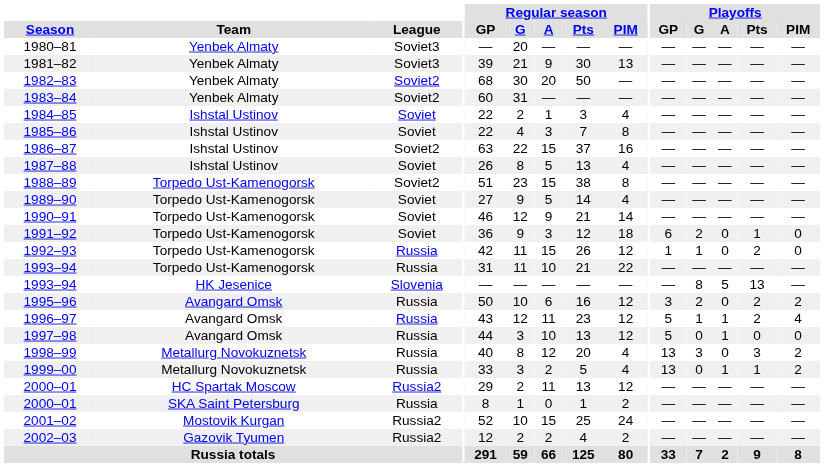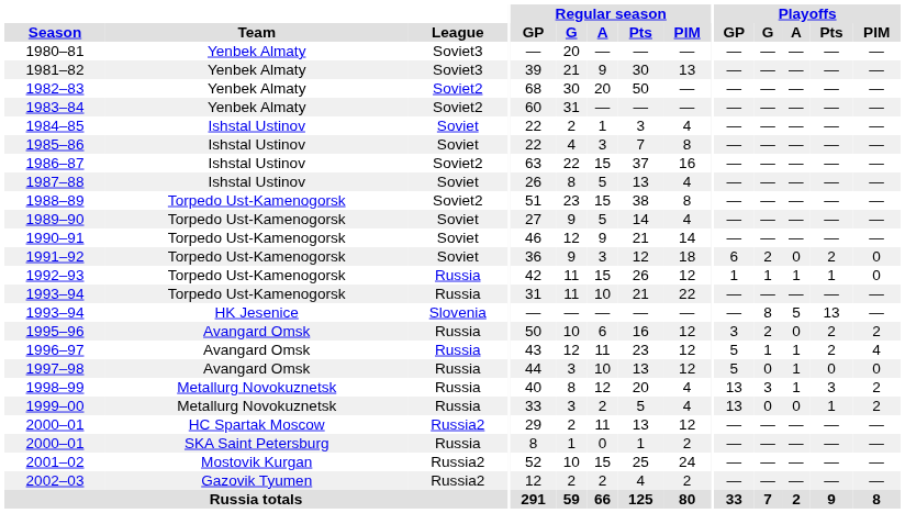 <table border="0" cellpadding="1" cellspacing="0" style="text-align:center; width:60em">
 <tr bgcolor="#e0e0e0">
 <th colspan="3" bgcolor="#ffffff"></th>
 <th rowspan="99" bgcolor="#ffffff"></th>
 <th colspan="5"><a href='#'>Regular season</a></th>
 <th rowspan="99" bgcolor="#ffffff"></th>
 <th colspan="5"><a href='#'>Playoffs</a></th>
 </tr>
 <tr bgcolor="#e0e0e0">
 <th><a href='#'>Season</a></th>
 <th>Team</th>
 <th>League</th>
 <th>GP</th>
 <th><a href='#'>G</a></th>
 <th><a href='#'>A</a></th>
 <th><a href='#'>Pts</a></th>
 <th><a href='#'>PIM</a></th>
 <th>GP</th>
 <th>G</th>
 <th>A</th>
 <th>Pts</th>
 <th>PIM</th>
 </tr>
 <tr>
 <td>1980–81</td>
 <td><a href='#'>Yenbek Almaty</a></td>
 <td>Soviet3</td>
 <td>—</td>
 <td>20</td>
 <td>—</td>
 <td>—</td>
 <td>—</td>
 <td>—</td>
 <td>—</td>
 <td>—</td>
 <td>—</td>
 <td>—</td>
 </tr>
 <tr bgcolor="#f0f0f0">
 <td>1981–82</td>
 <td>Yenbek Almaty</td>
 <td>Soviet3</td>
 <td>39</td>
 <td>21</td>
 <td>9</td>
 <td>30</td>
 <td>13</td>
 <td>—</td>
 <td>—</td>
 <td>—</td>
 <td>—</td>
 <td>—</td>
 </tr>
 <tr>
 <td><a href='#'>1982–83</a></td>
 <td>Yenbek Almaty</td>
 <td><a href='#'>Soviet2</a></td>
 <td>68</td>
 <td>30</td>
 <td>20</td>
 <td>50</td>
 <td>—</td>
 <td>—</td>
 <td>—</td>
 <td>—</td>
 <td>—</td>
 <td>—</td>
 </tr>
 <tr bgcolor="#f0f0f0">
 <td><a href='#'>1983–84</a></td>
 <td>Yenbek Almaty</td>
 <td>Soviet2</td>
 <td>60</td>
 <td>31</td>
 <td>—</td>
 <td>—</td>
 <td>—</td>
 <td>—</td>
 <td>—</td>
 <td>—</td>
 <td>—</td>
 <td>—</td>
 </tr>
 <tr>
 <td><a href='#'>1984–85</a></td>
 <td><a href='#'>Ishstal Ustinov</a></td>
 <td><a href='#'>Soviet</a></td>
 <td>22</td>
 <td>2</td>
 <td>1</td>
 <td>3</td>
 <td>4</td>
 <td>—</td>
 <td>—</td>
 <td>—</td>
 <td>—</td>
 <td>—</td>
 </tr>
 <tr bgcolor="#f0f0f0">
 <td><a href='#'>1985–86</a></td>
 <td>Ishstal Ustinov</td>
 <td>Soviet</td>
 <td>22</td>
 <td>4</td>
 <td>3</td>
 <td>7</td>
 <td>8</td>
 <td>—</td>
 <td>—</td>
 <td>—</td>
 <td>—</td>
 <td>—</td>
 </tr>
 <tr>
 <td><a href='#'>1986–87</a></td>
 <td>Ishstal Ustinov</td>
 <td>Soviet2</td>
 <td>63</td>
 <td>22</td>
 <td>15</td>
 <td>37</td>
 <td>16</td>
 <td>—</td>
 <td>—</td>
 <td>—</td>
 <td>—</td>
 <td>—</td>
 </tr>
 <tr bgcolor="#f0f0f0">
 <td><a href='#'>1987–88</a></td>
 <td>Ishstal Ustinov</td>
 <td>Soviet</td>
 <td>26</td>
 <td>8</td>
 <td>5</td>
 <td>13</td>
 <td>4</td>
 <td>—</td>
 <td>—</td>
 <td>—</td>
 <td>—</td>
 <td>—</td>
 </tr>
 <tr>
 <td><a href='#'>1988–89</a></td>
 <td><a href='#'>Torpedo Ust-Kamenogorsk</a></td>
 <td>Soviet2</td>
 <td>51</td>
 <td>23</td>
 <td>15</td>
 <td>38</td>
 <td>8</td>
 <td>—</td>
 <td>—</td>
 <td>—</td>
 <td>—</td>
 <td>—</td>
 </tr>
 <tr bgcolor="#f0f0f0">
 <td><a href='#'>1989–90</a></td>
 <td>Torpedo Ust-Kamenogorsk</td>
 <td>Soviet</td>
 <td>27</td>
 <td>9</td>
 <td>5</td>
 <td>14</td>
 <td>4</td>
 <td>—</td>
 <td>—</td>
 <td>—</td>
 <td>—</td>
 <td>—</td>
 </tr>
 <tr>
 <td><a href='#'>1990–91</a></td>
 <td>Torpedo Ust-Kamenogorsk</td>
 <td>Soviet</td>
 <td>46</td>
 <td>12</td>
 <td>9</td>
 <td>21</td>
 <td>14</td>
 <td>—</td>
 <td>—</td>
 <td>—</td>
 <td>—</td>
 <td>—</td>
 </tr>
 <tr bgcolor="#f0f0f0">
 <td><a href='#'>1991–92</a></td>
 <td>Torpedo Ust-Kamenogorsk</td>
 <td>Soviet</td>
 <td>36</td>
 <td>9</td>
 <td>3</td>
 <td>12</td>
 <td>18</td>
 <td>6</td>
 <td>2</td>
 <td>0</td>
-<td>1</td>
+<td>2</td>
 <td>0</td>
 </tr>
 <tr>
 <td><a href='#'>1992–93</a></td>
 <td>Torpedo Ust-Kamenogorsk</td>
 <td><a href='#'>Russia</a></td>
 <td>42</td>
 <td>11</td>
 <td>15</td>
 <td>26</td>
 <td>12</td>
 <td>1</td>
 <td>1</td>
-<td>0</td>
-<td>2</td>
+<td>1</td>
+<td>1</td>
 <td>0</td>
 </tr>
 <tr bgcolor="#f0f0f0">
 <td><a href='#'>1993–94</a></td>
 <td>Torpedo Ust-Kamenogorsk</td>
 <td>Russia</td>
 <td>31</td>
 <td>11</td>
 <td>10</td>
 <td>21</td>
 <td>22</td>
 <td>—</td>
 <td>—</td>
 <td>—</td>
 <td>—</td>
 <td>—</td>
 </tr>
 <tr>
 <td><a href='#'>1993–94</a></td>
 <td><a href='#'>HK Jesenice</a></td>
 <td><a href='#'>Slovenia</a></td>
 <td>—</td>
 <td>—</td>
 <td>—</td>
 <td>—</td>
 <td>—</td>
 <td>—</td>
 <td>8</td>
 <td>5</td>
 <td>13</td>
 <td>—</td>
 </tr>
 <tr bgcolor="#f0f0f0">
 <td><a href='#'>1995–96</a></td>
 <td><a href='#'>Avangard Omsk</a></td>
 <td>Russia</td>
 <td>50</td>
 <td>10</td>
 <td>6</td>
 <td>16</td>
 <td>12</td>
 <td>3</td>
 <td>2</td>
 <td>0</td>
 <td>2</td>
 <td>2</td>
 </tr>
 <tr>
 <td><a href='#'>1996–97</a></td>
 <td>Avangard Omsk</td>
 <td><a href='#'>Russia</a></td>
 <td>43</td>
 <td>12</td>
 <td>11</td>
 <td>23</td>
 <td>12</td>
 <td>5</td>
 <td>1</td>
 <td>1</td>
 <td>2</td>
 <td>4</td>
 </tr>
 <tr bgcolor="#f0f0f0">
 <td><a href='#'>1997–98</a></td>
 <td>Avangard Omsk</td>
 <td>Russia</td>
 <td>44</td>
 <td>3</td>
 <td>10</td>
 <td>13</td>
 <td>12</td>
 <td>5</td>
 <td>0</td>
 <td>1</td>
 <td>0</td>
 <td>0</td>
 </tr>
 <tr>
 <td><a href='#'>1998–99</a></td>
 <td><a href='#'>Metallurg Novokuznetsk</a></td>
 <td>Russia</td>
 <td>40</td>
 <td>8</td>
 <td>12</td>
 <td>20</td>
 <td>4</td>
 <td>13</td>
 <td>3</td>
-<td>0</td>
+<td>1</td>
 <td>3</td>
 <td>2</td>
 </tr>
 <tr bgcolor="#f0f0f0">
 <td><a href='#'>1999–00</a></td>
 <td>Metallurg Novokuznetsk</td>
 <td>Russia</td>
 <td>33</td>
 <td>3</td>
 <td>2</td>
 <td>5</td>
 <td>4</td>
 <td>13</td>
 <td>0</td>
-<td>1</td>
+<td>0</td>
 <td>1</td>
 <td>2</td>
 </tr>
 <tr>
 <td><a href='#'>2000–01</a></td>
 <td><a href='#'>HC Spartak Moscow</a></td>
 <td><a href='#'>Russia2</a></td>
 <td>29</td>
 <td>2</td>
 <td>11</td>
 <td>13</td>
 <td>12</td>
 <td>—</td>
 <td>—</td>
 <td>—</td>
 <td>—</td>
 <td>—</td>
 </tr>
 <tr bgcolor="#f0f0f0">
 <td><a href='#'>2000–01</a></td>
 <td><a href='#'>SKA Saint Petersburg</a></td>
 <td>Russia</td>
 <td>8</td>
 <td>1</td>
 <td>0</td>
 <td>1</td>
 <td>2</td>
 <td>—</td>
 <td>—</td>
 <td>—</td>
 <td>—</td>
 <td>—</td>
 </tr>
 <tr>
 <td><a href='#'>2001–02</a></td>
 <td><a href='#'>Mostovik Kurgan</a></td>
 <td>Russia2</td>
 <td>52</td>
 <td>10</td>
 <td>15</td>
 <td>25</td>
 <td>24</td>
 <td>—</td>
 <td>—</td>
 <td>—</td>
 <td>—</td>
 <td>—</td>
 </tr>
 <tr bgcolor="#f0f0f0">
 <td><a href='#'>2002–03</a></td>
 <td><a href='#'>Gazovik Tyumen</a></td>
 <td>Russia2</td>
 <td>12</td>
 <td>2</td>
 <td>2</td>
 <td>4</td>
 <td>2</td>
 <td>—</td>
 <td>—</td>
 <td>—</td>
 <td>—</td>
 <td>—</td>
 </tr>
 <tr>
 </tr>
 <tr ALIGN="center" bgcolor="#e0e0e0">
 <th colspan="3">Russia totals</th>
 <th ALIGN="center">291</th>
 <th ALIGN="center">59</th>
 <th ALIGN="center">66</th>
 <th ALIGN="center">125</th>
 <th ALIGN="center">80</th>
 <th ALIGN="center">33</th>
 <th ALIGN="center">7</th>
 <th ALIGN="center">2</th>
 <th ALIGN="center">9</th>
 <th ALIGN="center">8</th>
 </tr>
 </table>
